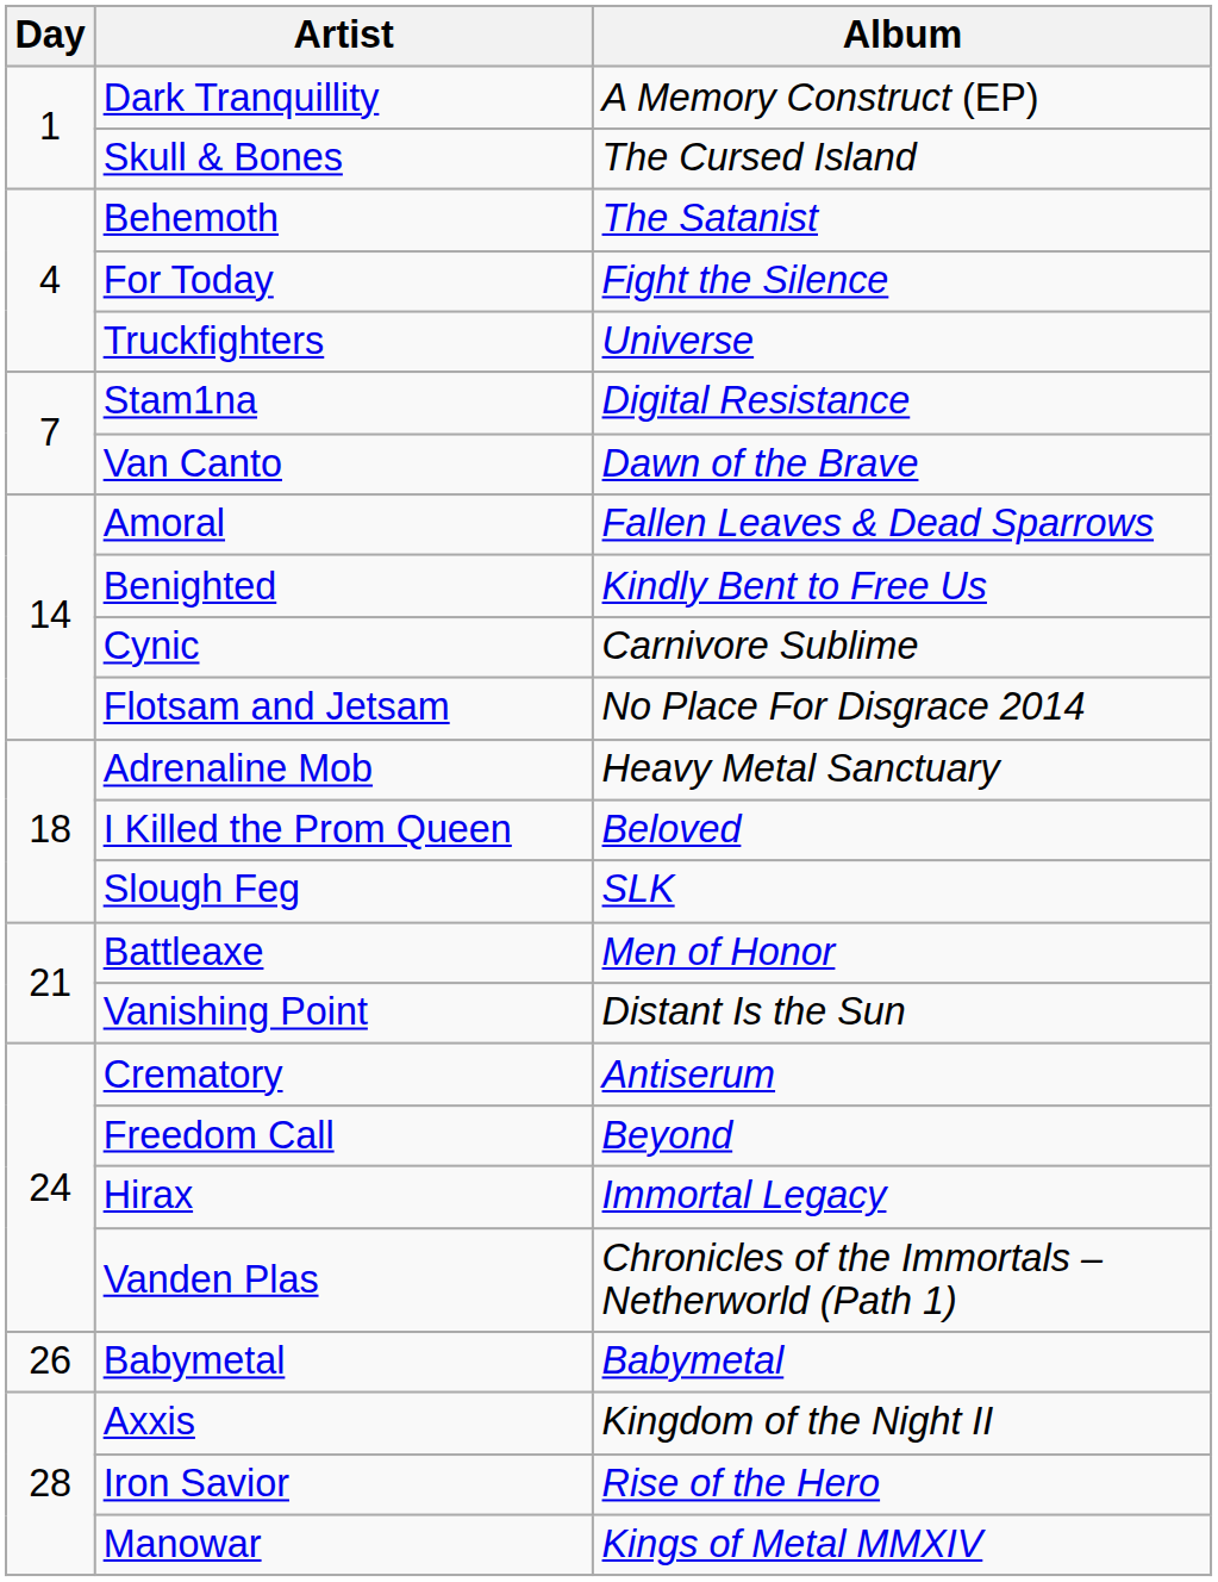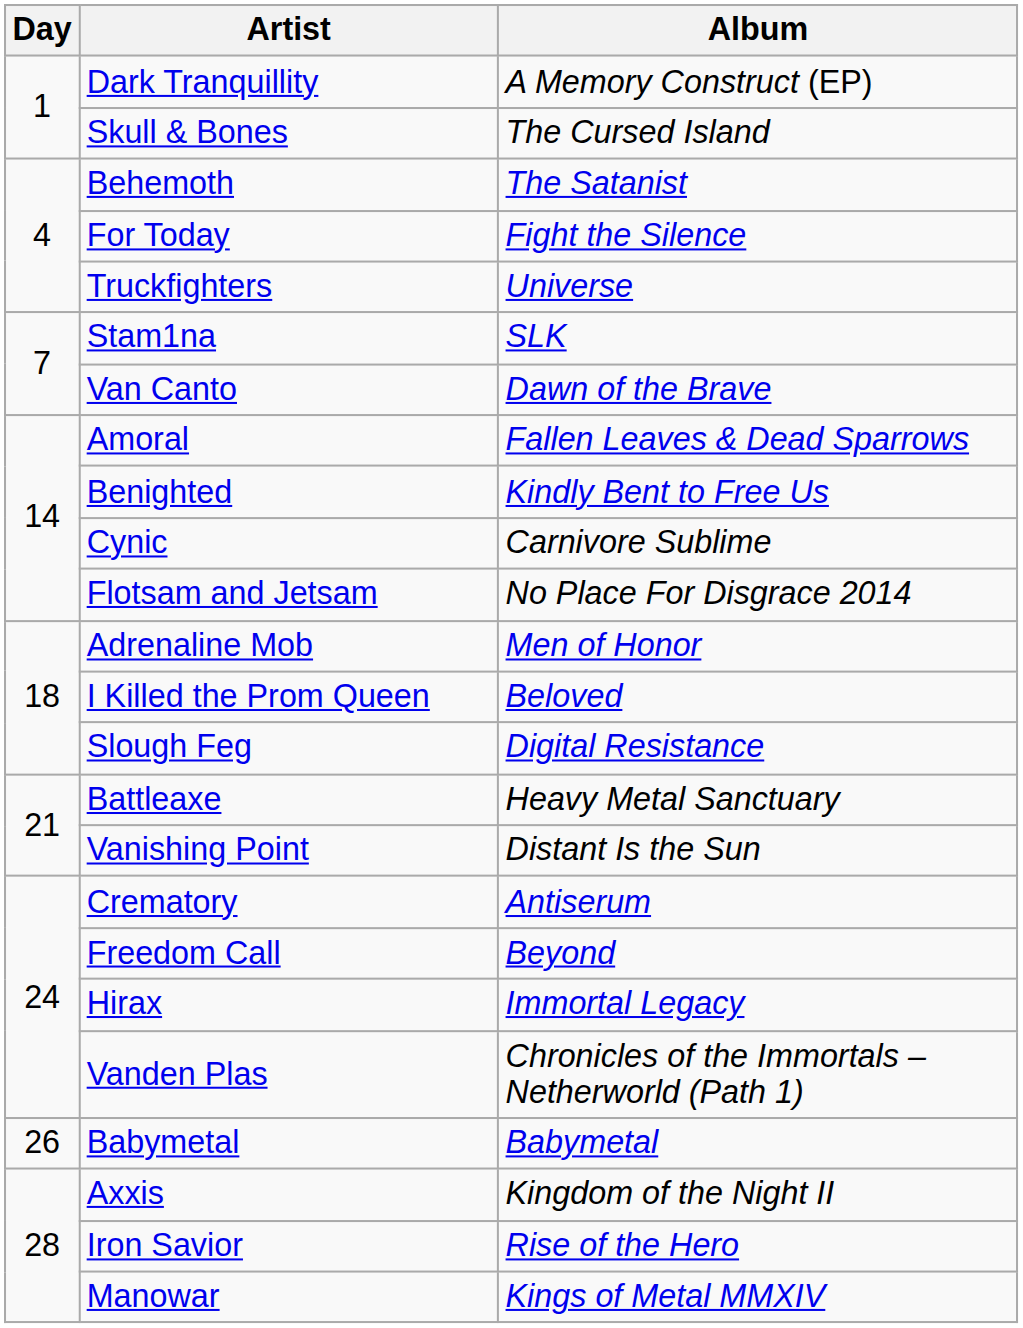 <table class="wikitable">
 <tr>
 <th style="width:20px;">Day</th>
 <th style="width:200px;">Artist</th>
 <th style="width:250px;">Album</th>
 </tr>
 <tr>
 <td style="text-align:center;" rowspan="2">1</td>
 <td><a href='#'>Dark Tranquillity</a></td>
 <td><em>A Memory Construct</em> (EP)</td>
 </tr>
 <tr>
 <td><a href='#'>Skull & Bones</a></td>
 <td><em>The Cursed Island</em> </td>
 </tr>
 <tr>
 <td style="text-align:center;" rowspan="3">4</td>
 <td><a href='#'>Behemoth</a></td>
 <td><em><a href='#'>The Satanist</a></em></td>
 </tr>
 <tr>
 <td><a href='#'>For Today</a></td>
 <td><em><a href='#'>Fight the Silence</a></em></td>
 </tr>
 <tr>
 <td><a href='#'>Truckfighters</a></td>
 <td><em><a href='#'>Universe</a></em></td>
 </tr>
 <tr>
 <td style="text-align:center;" rowspan="2">7</td>
 <td><a href='#'>Stam1na</a></td>
-<td><em><a href='#'>Digital Resistance</a></em></td>
+<td><em><a href='#'>SLK</a></em></td>
 </tr>
 <tr>
 <td><a href='#'>Van Canto</a></td>
 <td><em><a href='#'>Dawn of the Brave</a></em></td>
 </tr>
 <tr>
 <td style="text-align:center;" rowspan="4">14</td>
 <td><a href='#'>Amoral</a></td>
 <td><em><a href='#'>Fallen Leaves & Dead Sparrows</a></em></td>
 </tr>
 <tr>
 <td><a href='#'>Benighted</a></td>
 <td><em><a href='#'>Kindly Bent to Free Us</a></em></td>
 </tr>
 <tr>
 <td><a href='#'>Cynic</a></td>
 <td><em>Carnivore Sublime</em></td>
 </tr>
 <tr>
 <td><a href='#'>Flotsam and Jetsam</a></td>
 <td><em>No Place For Disgrace 2014</em></td>
 </tr>
 <tr>
 <td style="text-align:center;" rowspan="3">18</td>
 <td><a href='#'>Adrenaline Mob</a></td>
-<td><em>Heavy Metal Sanctuary</em></td>
+<td><em><a href='#'>Men of Honor</a></em></td>
 </tr>
 <tr>
 <td><a href='#'>I Killed the Prom Queen</a></td>
 <td><em><a href='#'>Beloved</a></em></td>
 </tr>
 <tr>
 <td><a href='#'>Slough Feg</a></td>
-<td><em><a href='#'>SLK</a></em></td>
+<td><em><a href='#'>Digital Resistance</a></em></td>
 </tr>
 <tr>
 <td style="text-align:center;" rowspan="2">21</td>
 <td><a href='#'>Battleaxe</a></td>
-<td><em><a href='#'>Men of Honor</a></em></td>
+<td><em>Heavy Metal Sanctuary</em></td>
 </tr>
 <tr>
 <td><a href='#'>Vanishing Point</a></td>
 <td><em>Distant Is the Sun</em></td>
 </tr>
 <tr>
 <td style="text-align:center;" rowspan="4">24</td>
 <td><a href='#'>Crematory</a></td>
 <td><em><a href='#'>Antiserum</a></em></td>
 </tr>
 <tr>
 <td><a href='#'>Freedom Call</a></td>
 <td><em><a href='#'>Beyond</a></em></td>
 </tr>
 <tr>
 <td><a href='#'>Hirax</a></td>
 <td><em><a href='#'>Immortal Legacy</a></em></td>
 </tr>
 <tr>
 <td><a href='#'>Vanden Plas</a></td>
 <td><em> Chronicles of the Immortals – Netherworld (Path 1)</em> </td>
 </tr>
 <tr>
 <td style="text-align:center;" rowspan="1">26</td>
 <td><a href='#'>Babymetal</a></td>
 <td><em><a href='#'>Babymetal</a></em></td>
 </tr>
 <tr>
 <td style="text-align:center;" rowspan="3">28</td>
 <td><a href='#'>Axxis</a></td>
 <td><em>Kingdom of the Night II</em></td>
 </tr>
 <tr>
 <td><a href='#'>Iron Savior</a></td>
 <td><em><a href='#'>Rise of the Hero</a></em></td>
 </tr>
 <tr>
 <td><a href='#'>Manowar</a></td>
 <td><em><a href='#'>Kings of Metal MMXIV</a></em></td>
 </tr>
 </table>
